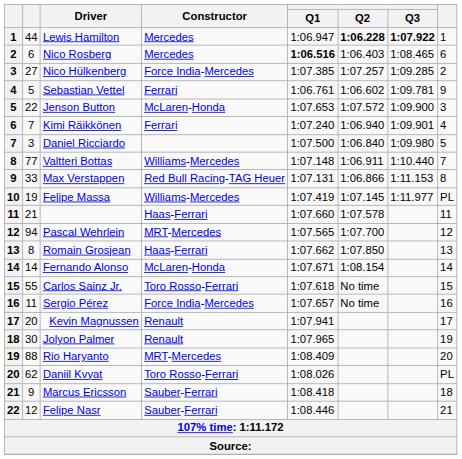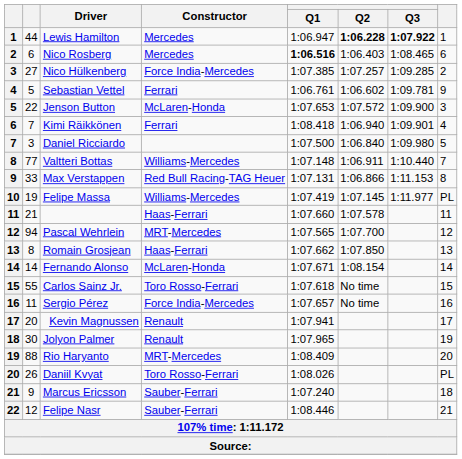 <table class="wikitable sortable" style="font-size: 85%;">
 <tr>
 <th rowspan="2"></th>
 <th rowspan="2"></th>
 <th rowspan="2">Driver</th>
 <th rowspan="2">Constructor</th>
 <th colspan="3"></th>
 <th rowspan="2"></th>
 </tr>
 <tr>
 <th>Q1</th>
 <th>Q2</th>
 <th>Q3</th>
 </tr>
 <tr>
 <th>1</th>
 <td align="center">44</td>
 <td> <a href='#'>Lewis Hamilton</a></td>
 <td><a href='#'>Mercedes</a></td>
 <td>1:06.947</td>
 <td><strong>1:06.228</strong></td>
 <td><strong>1:07.922</strong></td>
 <td>1</td>
 </tr>
 <tr>
 <th>2</th>
 <td align="center">6</td>
 <td> <a href='#'>Nico Rosberg</a></td>
 <td><a href='#'>Mercedes</a></td>
 <td><strong>1:06.516</strong></td>
 <td>1:06.403</td>
 <td>1:08.465</td>
 <td>6</td>
 </tr>
 <tr>
 <th>3</th>
 <td align="center">27</td>
 <td> <a href='#'>Nico Hülkenberg</a></td>
 <td><a href='#'>Force India</a>-<a href='#'>Mercedes</a></td>
 <td>1:07.385</td>
 <td>1:07.257</td>
 <td>1:09.285</td>
 <td>2</td>
 </tr>
 <tr>
 <th>4</th>
 <td align="center">5</td>
 <td> <a href='#'>Sebastian Vettel</a></td>
 <td><a href='#'>Ferrari</a></td>
 <td>1:06.761</td>
 <td>1:06.602</td>
 <td>1:09.781</td>
 <td>9</td>
 </tr>
 <tr>
 <th>5</th>
 <td align="center">22</td>
 <td> <a href='#'>Jenson Button</a></td>
 <td><a href='#'>McLaren</a>-<a href='#'>Honda</a></td>
 <td>1:07.653</td>
 <td>1:07.572</td>
 <td>1:09.900</td>
 <td>3</td>
 </tr>
 <tr>
 <th>6</th>
 <td align="center">7</td>
 <td> <a href='#'>Kimi Räikkönen</a></td>
 <td><a href='#'>Ferrari</a></td>
-<td>1:07.240</td>
+<td>1:08.418</td>
 <td>1:06.940</td>
 <td>1:09.901</td>
 <td>4</td>
 </tr>
 <tr>
 <th>7</th>
 <td align="center">3</td>
 <td> <a href='#'>Daniel Ricciardo</a></td>
 <td></td>
 <td>1:07.500</td>
 <td>1:06.840</td>
 <td>1:09.980</td>
 <td>5</td>
 </tr>
 <tr>
 <th>8</th>
 <td align="center">77</td>
 <td> <a href='#'>Valtteri Bottas</a></td>
 <td><a href='#'>Williams</a>-<a href='#'>Mercedes</a></td>
 <td>1:07.148</td>
 <td>1:06.911</td>
 <td>1:10.440</td>
 <td>7</td>
 </tr>
 <tr>
 <th>9</th>
 <td align="center">33</td>
 <td> <a href='#'>Max Verstappen</a></td>
 <td><a href='#'>Red Bull Racing</a>-<a href='#'>TAG Heuer</a></td>
 <td>1:07.131</td>
 <td>1:06.866</td>
 <td>1:11.153</td>
 <td>8</td>
 </tr>
 <tr>
 <th>10</th>
 <td align="center">19</td>
 <td> <a href='#'>Felipe Massa</a></td>
 <td><a href='#'>Williams</a>-<a href='#'>Mercedes</a></td>
 <td>1:07.419</td>
 <td>1:07.145</td>
 <td>1:11.977</td>
 <td>PL</td>
 </tr>
 <tr>
 <th>11</th>
 <td align="center">21</td>
 <td></td>
 <td><a href='#'>Haas</a>-<a href='#'>Ferrari</a></td>
 <td>1:07.660</td>
 <td>1:07.578</td>
 <td></td>
 <td>11</td>
 </tr>
 <tr>
 <th>12</th>
 <td align="center">94</td>
 <td> <a href='#'>Pascal Wehrlein</a></td>
 <td><a href='#'>MRT</a>-<a href='#'>Mercedes</a></td>
 <td>1:07.565</td>
 <td>1:07.700</td>
 <td></td>
 <td>12</td>
 </tr>
 <tr>
 <th>13</th>
 <td align="center">8</td>
 <td> <a href='#'>Romain Grosjean</a></td>
 <td><a href='#'>Haas</a>-<a href='#'>Ferrari</a></td>
 <td>1:07.662</td>
 <td>1:07.850</td>
 <td></td>
 <td>13</td>
 </tr>
 <tr>
 <th>14</th>
 <td align="center">14</td>
 <td> <a href='#'>Fernando Alonso</a></td>
 <td><a href='#'>McLaren</a>-<a href='#'>Honda</a></td>
 <td>1:07.671</td>
 <td>1:08.154</td>
 <td></td>
 <td>14</td>
 </tr>
 <tr>
 <th>15</th>
 <td align="center">55</td>
 <td> <a href='#'>Carlos Sainz Jr.</a></td>
 <td><a href='#'>Toro Rosso</a>-<a href='#'>Ferrari</a></td>
 <td>1:07.618</td>
 <td>No time</td>
 <td></td>
 <td>15</td>
 </tr>
 <tr>
 <th>16</th>
 <td align="center">11</td>
 <td> <a href='#'>Sergio Pérez</a></td>
 <td><a href='#'>Force India</a>-<a href='#'>Mercedes</a></td>
 <td>1:07.657</td>
 <td>No time</td>
 <td></td>
 <td>16</td>
 </tr>
 <tr>
 <th>17</th>
 <td align="center">20</td>
 <td>  <a href='#'>Kevin Magnussen</a></td>
 <td><a href='#'>Renault</a></td>
 <td>1:07.941</td>
 <td></td>
 <td></td>
 <td>17</td>
 </tr>
 <tr>
 <th>18</th>
 <td align="center">30</td>
 <td> <a href='#'>Jolyon Palmer</a></td>
 <td><a href='#'>Renault</a></td>
 <td>1:07.965</td>
 <td></td>
 <td></td>
 <td>19</td>
 </tr>
 <tr>
 <th>19</th>
 <td align="center">88</td>
 <td> <a href='#'>Rio Haryanto</a></td>
 <td><a href='#'>MRT</a>-<a href='#'>Mercedes</a></td>
 <td>1:08.409</td>
 <td></td>
 <td></td>
 <td>20</td>
 </tr>
 <tr>
 <th>20</th>
-<td align="center">62</td>
+<td align="center">26</td>
 <td> <a href='#'>Daniil Kvyat</a></td>
 <td><a href='#'>Toro Rosso</a>-<a href='#'>Ferrari</a></td>
 <td>1:08.026</td>
 <td></td>
 <td></td>
 <td>PL</td>
 </tr>
 <tr>
 <th>21</th>
 <td align="center">9</td>
 <td> <a href='#'>Marcus Ericsson</a></td>
 <td><a href='#'>Sauber</a>-<a href='#'>Ferrari</a></td>
-<td>1:08.418</td>
+<td>1:07.240</td>
 <td></td>
 <td></td>
 <td>18</td>
 </tr>
 <tr>
 <th>22</th>
 <td align="center">12</td>
 <td> <a href='#'>Felipe Nasr</a></td>
 <td><a href='#'>Sauber</a>-<a href='#'>Ferrari</a></td>
 <td>1:08.446</td>
 <td></td>
 <td></td>
 <td>21</td>
 </tr>
 <tr>
 <th colspan=8><a href='#'>107% time</a>: 1:11.172</th>
 </tr>
 <tr>
 <th colspan=8>Source:</th>
 </tr>
 <tr>
 </tr>
 </table>
